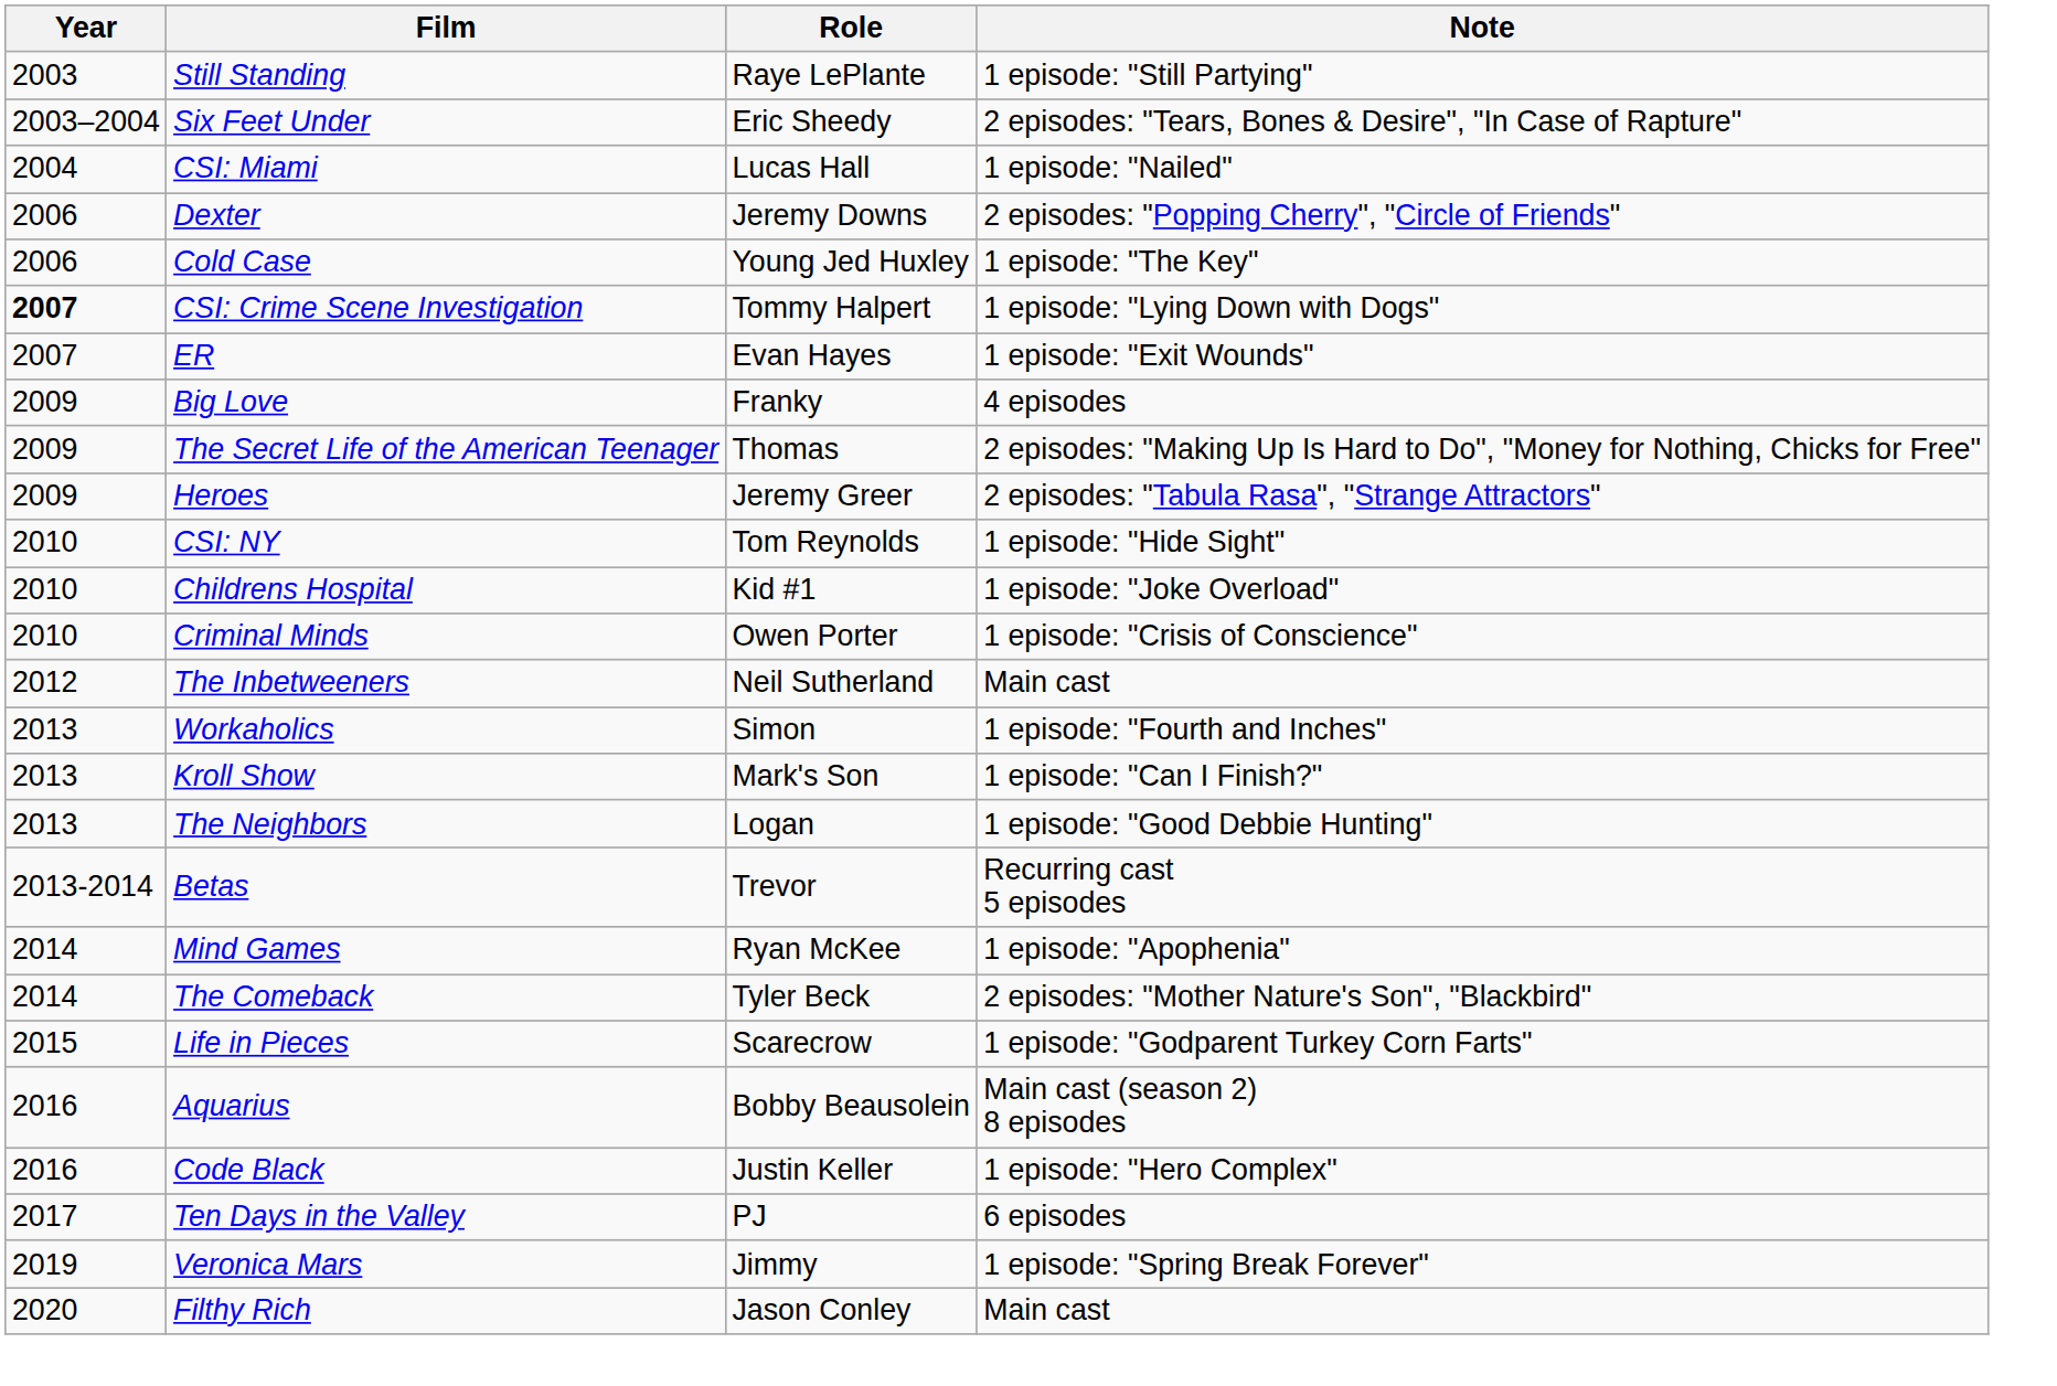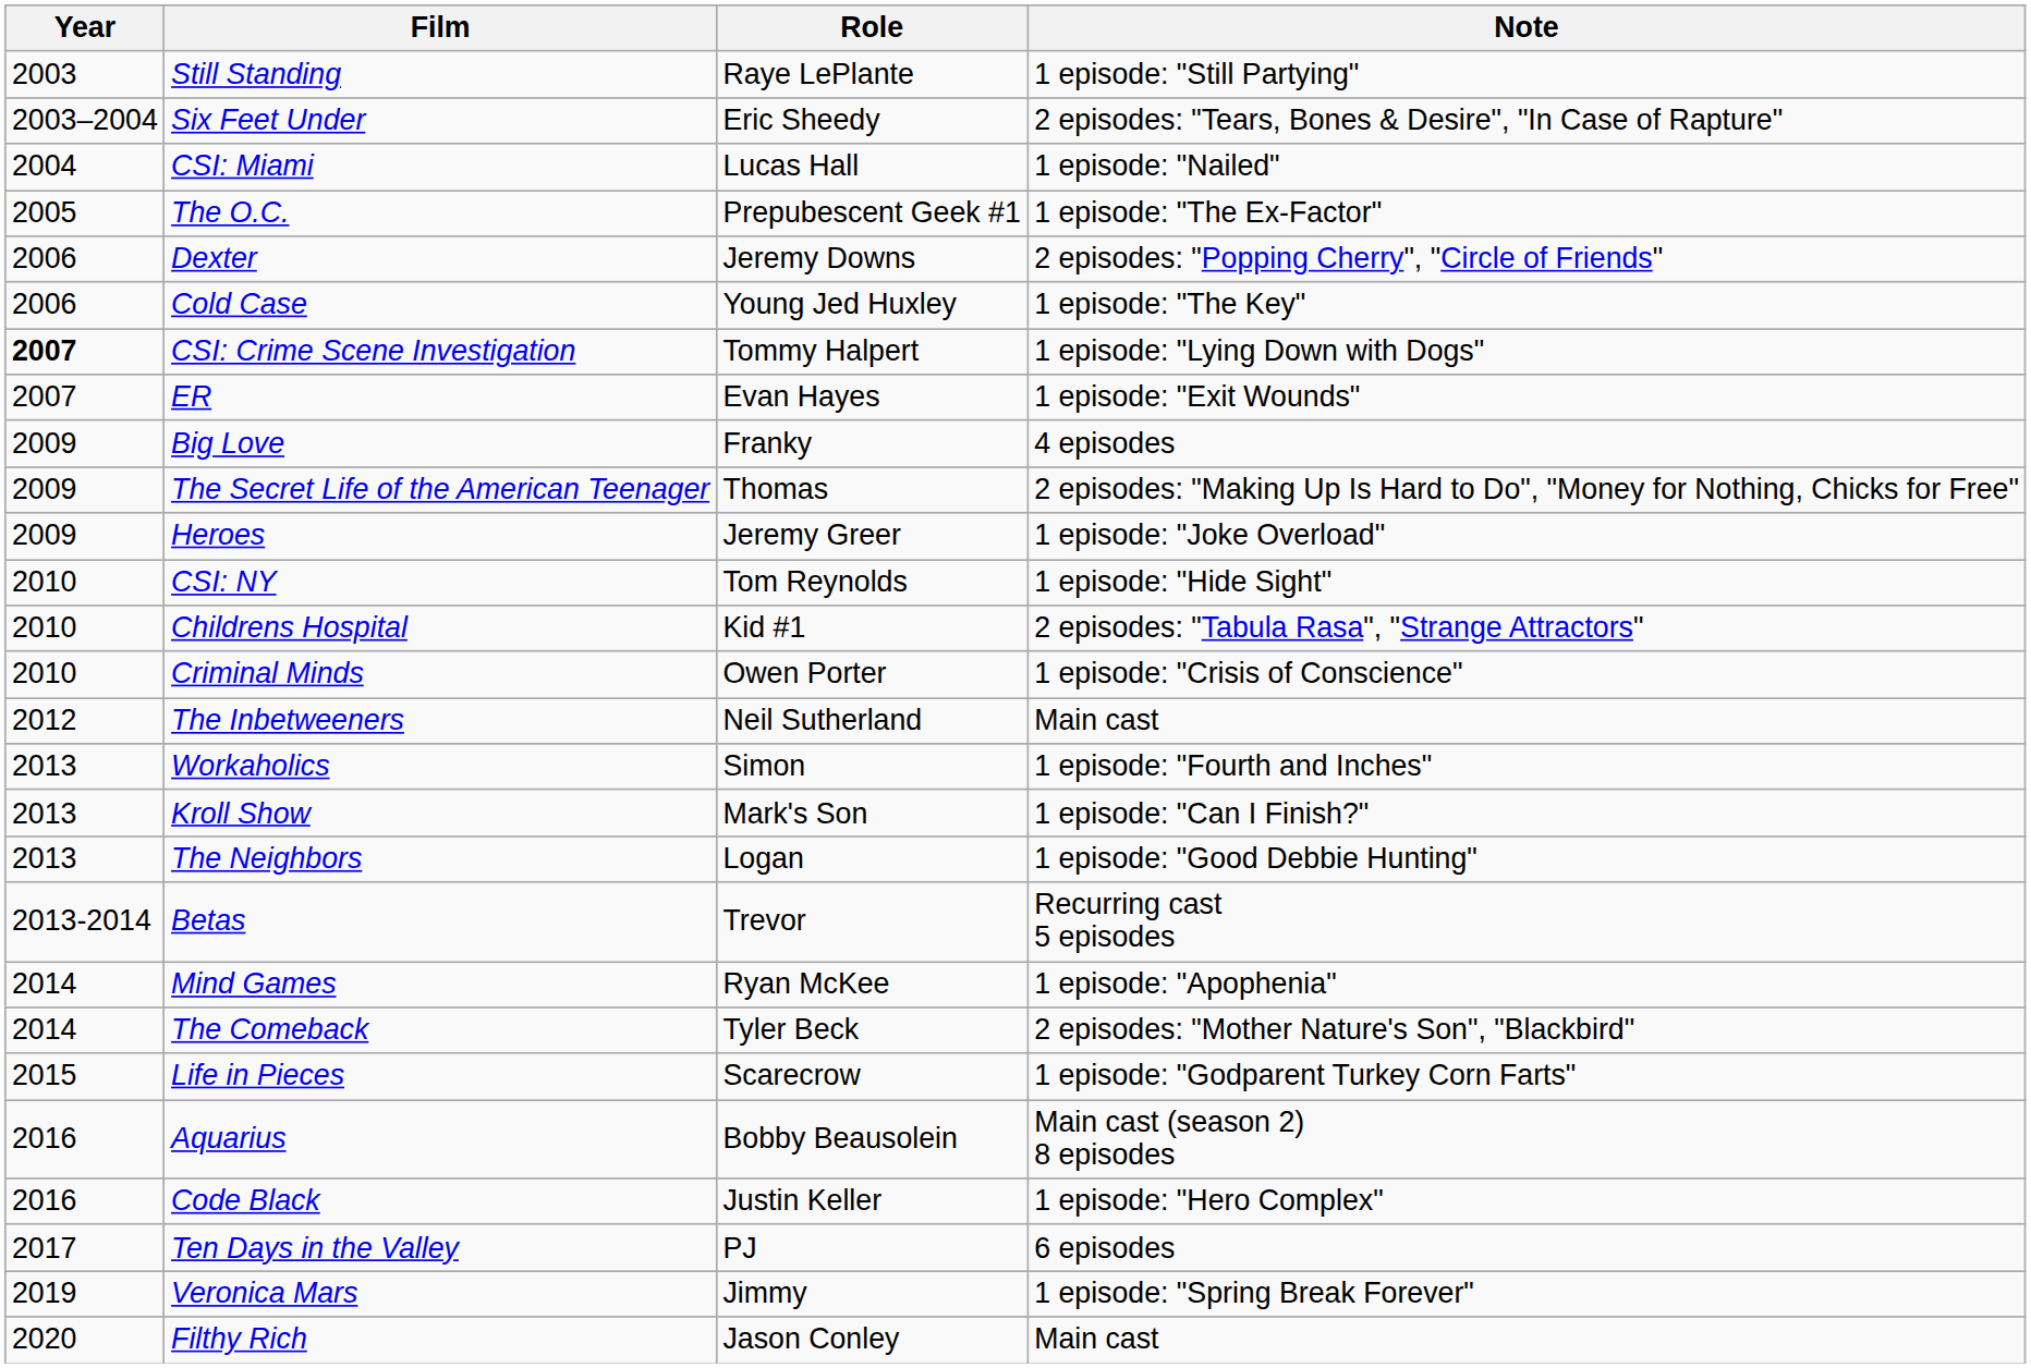 <table class="wikitable sortable">
 <tr>
 <th>Year</th>
 <th>Film</th>
 <th>Role</th>
 <th class="unsortable">Note</th>
 </tr>
 <tr>
 <td>2003</td>
 <td><em><a href='#'>Still Standing</a></em></td>
 <td>Raye LePlante</td>
 <td>1 episode: "Still Partying"</td>
 </tr>
 <tr>
 <td>2003–2004</td>
 <td><em><a href='#'>Six Feet Under</a></em></td>
 <td>Eric Sheedy</td>
 <td>2 episodes: "Tears, Bones & Desire", "In Case of Rapture"</td>
 </tr>
 <tr>
 <td>2004</td>
 <td><em><a href='#'>CSI: Miami</a></em></td>
 <td>Lucas Hall</td>
 <td>1 episode: "Nailed"</td>
+</tr>
+<tr>
+<td>2005</td>
+<td><em><a href='#'>The O.C.</a></em></td>
+<td>Prepubescent Geek #1</td>
+<td>1 episode: "The Ex-Factor"</td>
 </tr>
 <tr>
 <td>2006</td>
 <td><em><a href='#'>Dexter</a></em></td>
 <td>Jeremy Downs</td>
 <td>2 episodes: "<a href='#'>Popping Cherry</a>", "<a href='#'>Circle of Friends</a>"</td>
 </tr>
 <tr>
 <td>2006</td>
 <td><em><a href='#'>Cold Case</a></em></td>
 <td>Young Jed Huxley</td>
 <td>1 episode: "The Key"</td>
 </tr>
 <tr>
 <td><strong>2007</strong></td>
 <td><em><a href='#'>CSI: Crime Scene Investigation</a></em></td>
 <td>Tommy Halpert</td>
 <td>1 episode: "Lying Down with Dogs"</td>
 </tr>
 <tr>
 <td>2007</td>
 <td><em><a href='#'>ER</a></em></td>
 <td>Evan Hayes</td>
 <td>1 episode: "Exit Wounds"</td>
 </tr>
 <tr>
 <td>2009</td>
 <td><em><a href='#'>Big Love</a></em></td>
 <td>Franky</td>
 <td>4 episodes</td>
 </tr>
 <tr>
 <td>2009</td>
 <td><em><a href='#'>The Secret Life of the American Teenager</a></em></td>
 <td>Thomas</td>
 <td>2 episodes: "Making Up Is Hard to Do", "Money for Nothing, Chicks for Free"</td>
 </tr>
 <tr>
 <td>2009</td>
 <td><em><a href='#'>Heroes</a></em></td>
 <td>Jeremy Greer</td>
-<td>2 episodes: "<a href='#'>Tabula Rasa</a>", "<a href='#'>Strange Attractors</a>"</td>
+<td>1 episode: "Joke Overload"</td>
 </tr>
 <tr>
 <td>2010</td>
 <td><em><a href='#'>CSI: NY</a></em></td>
 <td>Tom Reynolds</td>
 <td>1 episode: "Hide Sight"</td>
 </tr>
 <tr>
 <td>2010</td>
 <td><em><a href='#'>Childrens Hospital</a></em></td>
 <td>Kid #1</td>
-<td>1 episode: "Joke Overload"</td>
+<td>2 episodes: "<a href='#'>Tabula Rasa</a>", "<a href='#'>Strange Attractors</a>"</td>
 </tr>
 <tr>
 <td>2010</td>
 <td><em><a href='#'>Criminal Minds</a></em></td>
 <td>Owen Porter</td>
 <td>1 episode: "Crisis of Conscience"</td>
 </tr>
 <tr>
 <td>2012</td>
 <td><em><a href='#'>The Inbetweeners</a></em></td>
 <td>Neil Sutherland</td>
 <td>Main cast</td>
 </tr>
 <tr>
 <td>2013</td>
 <td><em><a href='#'>Workaholics</a></em></td>
 <td>Simon</td>
 <td>1 episode: "Fourth and Inches"</td>
 </tr>
 <tr>
 <td>2013</td>
 <td><em><a href='#'>Kroll Show</a></em></td>
 <td>Mark's Son</td>
 <td>1 episode: "Can I Finish?"</td>
 </tr>
 <tr>
 <td>2013</td>
 <td><em><a href='#'>The Neighbors</a></em></td>
 <td>Logan</td>
 <td>1 episode: "Good Debbie Hunting"</td>
 </tr>
 <tr>
 <td>2013-2014</td>
 <td><em><a href='#'>Betas</a></em></td>
 <td>Trevor</td>
 <td>Recurring cast<br>5 episodes</td>
 </tr>
 <tr>
 <td>2014</td>
 <td><em><a href='#'>Mind Games</a></em></td>
 <td>Ryan McKee</td>
 <td>1 episode: "Apophenia"</td>
 </tr>
 <tr>
 <td>2014</td>
 <td><em><a href='#'>The Comeback</a></em></td>
 <td>Tyler Beck</td>
 <td>2 episodes: "Mother Nature's Son", "Blackbird"</td>
 </tr>
 <tr>
 <td>2015</td>
 <td><em><a href='#'>Life in Pieces</a></em></td>
 <td>Scarecrow</td>
 <td>1 episode: "Godparent Turkey Corn Farts"</td>
 </tr>
 <tr>
 <td>2016</td>
 <td><em><a href='#'>Aquarius</a></em></td>
 <td>Bobby Beausolein</td>
 <td>Main cast (season 2)<br>8 episodes</td>
 </tr>
 <tr>
 <td>2016</td>
 <td><em><a href='#'>Code Black</a></em></td>
 <td>Justin Keller</td>
 <td>1 episode: "Hero Complex"</td>
 </tr>
 <tr>
 <td>2017</td>
 <td><em><a href='#'>Ten Days in the Valley</a></em></td>
 <td>PJ</td>
 <td>6 episodes</td>
 </tr>
 <tr>
 <td>2019</td>
 <td><em><a href='#'>Veronica Mars</a></em></td>
 <td>Jimmy</td>
 <td>1 episode: "Spring Break Forever"</td>
 </tr>
 <tr>
 <td>2020</td>
 <td><em><a href='#'>Filthy Rich</a></em></td>
 <td>Jason Conley</td>
 <td>Main cast</td>
 </tr>
 </table>
